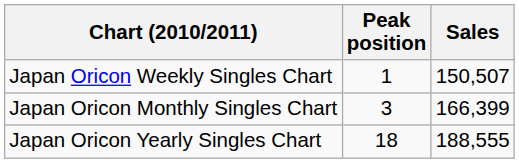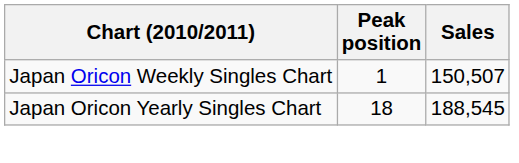 <table class="wikitable sortable">
 <tr>
 <th>Chart (2010/2011)</th>
 <th>Peak<br>position</th>
 <th>Sales</th>
 </tr>
 <tr>
 <td>Japan <a href='#'>Oricon</a> Weekly Singles Chart</td>
 <td align="center">1</td>
 <td align="center">150,507</td>
 </tr>
 <tr>
-<td>Japan Oricon Monthly Singles Chart</td>
-<td align="center">3</td>
-<td align="center">166,399</td>
-</tr>
-<tr>
 <td>Japan Oricon Yearly Singles Chart</td>
 <td align="center">18</td>
-<td align="center">188,555</td>
+<td align="center">188,545</td>
 </tr>
 </table>
